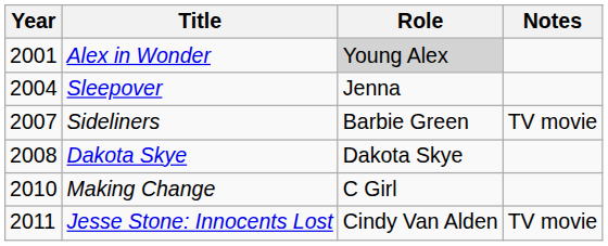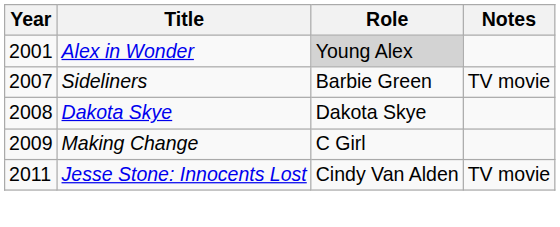 <table class="wikitable">
 <tr>
 <th>Year</th>
 <th>Title</th>
 <th>Role</th>
 <th>Notes</th>
 </tr>
 <tr>
 <td>2001</td>
 <td><em><a href='#'>Alex in Wonder</a></em></td>
 <td style="background: lightgrey;">Young Alex</td>
-<td></td>
-</tr>
-<tr>
-<td>2004</td>
-<td><em><a href='#'>Sleepover</a></em></td>
-<td>Jenna</td>
 <td></td>
 </tr>
 <tr>
 <td>2007</td>
 <td><em>Sideliners</em></td>
 <td>Barbie Green</td>
 <td>TV movie</td>
 </tr>
 <tr>
 <td>2008</td>
 <td><em><a href='#'>Dakota Skye</a></em></td>
 <td>Dakota Skye</td>
 <td></td>
 </tr>
 <tr>
-<td>2010</td>
+<td>2009</td>
 <td><em>Making Change</em></td>
 <td>C Girl</td>
 <td></td>
 </tr>
 <tr>
 <td>2011</td>
 <td><em><a href='#'>Jesse Stone: Innocents Lost</a></em></td>
 <td>Cindy Van Alden</td>
 <td>TV movie</td>
 </tr>
 </table>
